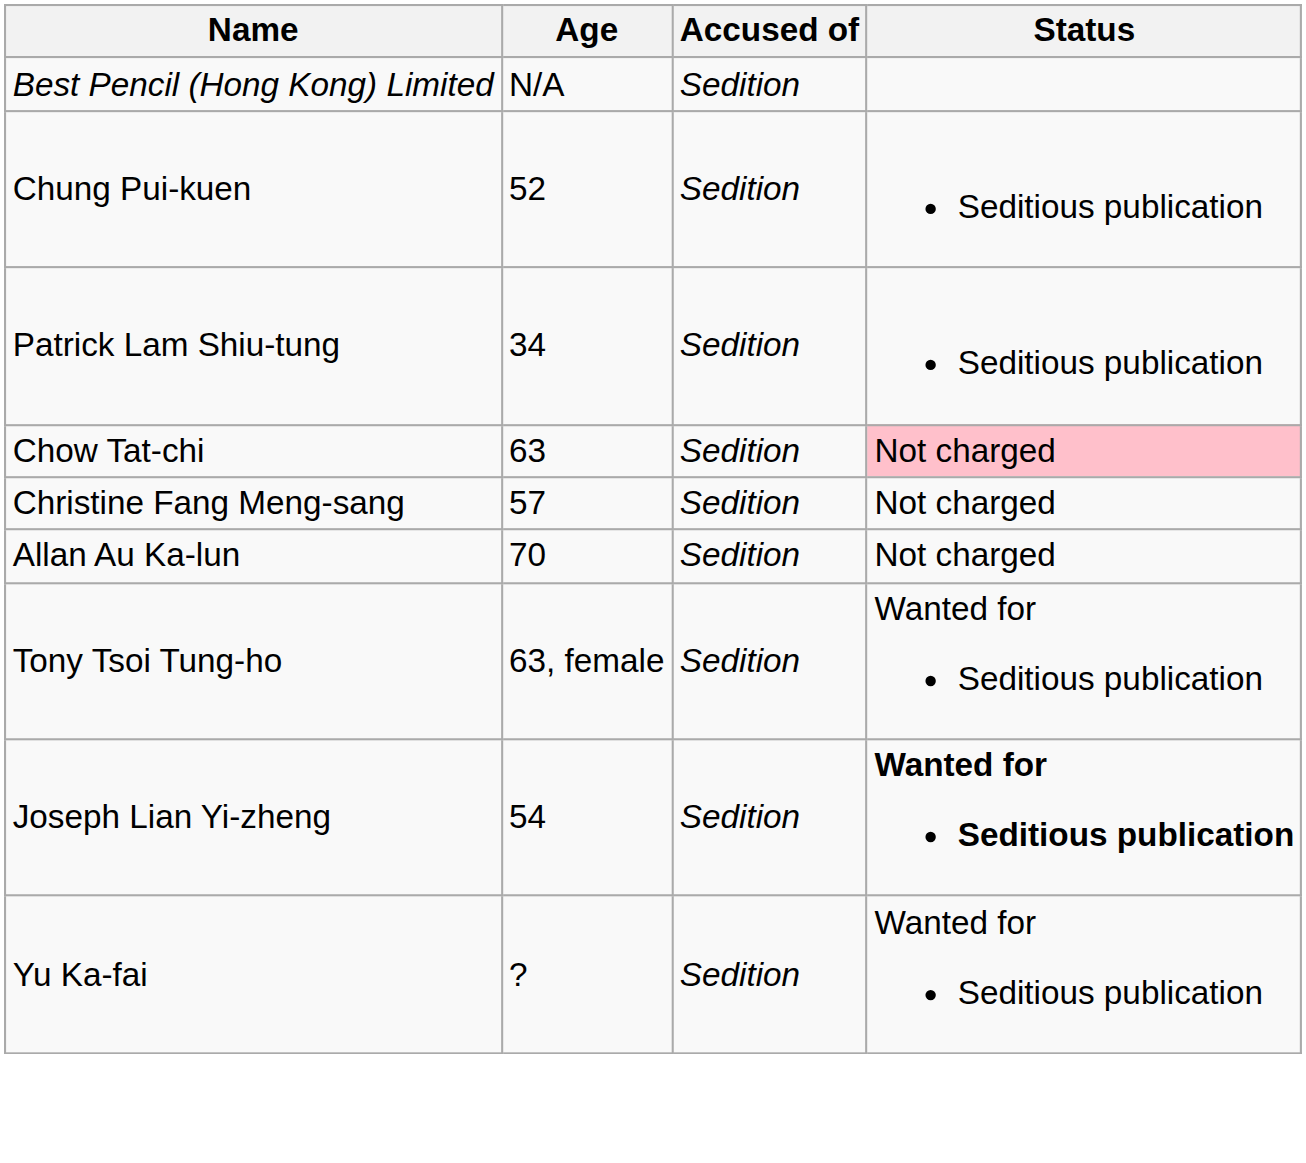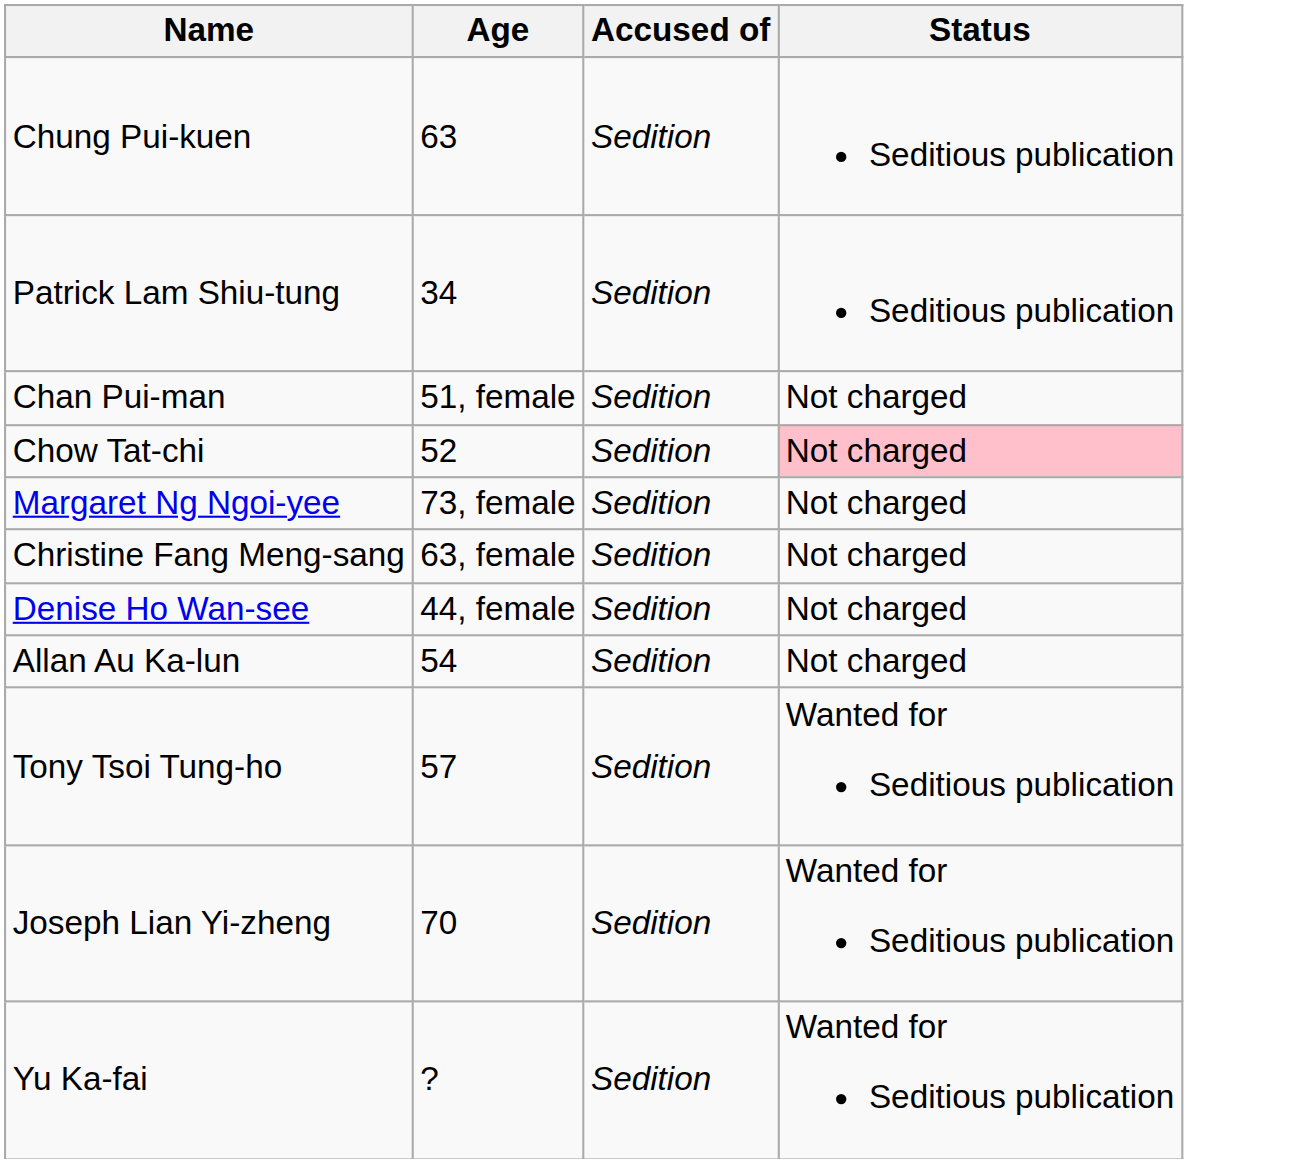 <table class="wikitable">
 <tr>
 <th>Name</th>
 <th>Age</th>
 <th>Accused of</th>
 <th>Status</th>
 </tr>
 <tr>
-<td><em>Best Pencil (Hong Kong) Limited</em></td>
-<td>N/A</td>
-<td><em>Sedition</em></td>
-<td></td>
-</tr>
-<tr>
 <td>Chung Pui-kuen</td>
-<td>52</td>
+<td>63</td>
 <td><em>Sedition</em></td>
 <td><br><ul><li>Seditious publication</li></ul></td>
 </tr>
 <tr>
 <td>Patrick Lam Shiu-tung</td>
 <td>34</td>
 <td><em>Sedition</em></td>
 <td><br><ul><li>Seditious publication</li></ul></td>
 </tr>
 <tr>
+<td>Chan Pui-man</td>
+<td>51, female</td>
+<td><em>Sedition</em></td>
+<td>Not charged<br></td>
+</tr>
+<tr>
 <td>Chow Tat-chi</td>
-<td>63</td>
+<td>52</td>
 <td><em>Sedition</em></td>
 <td style="background: pink;">Not charged</td>
 </tr>
 <tr>
+<td><a href='#'>Margaret Ng Ngoi-yee</a></td>
+<td>73, female</td>
+<td><em>Sedition</em></td>
+<td>Not charged</td>
+</tr>
+<tr>
 <td>Christine Fang Meng-sang</td>
-<td>57</td>
+<td>63, female</td>
+<td><em>Sedition</em></td>
+<td>Not charged</td>
+</tr>
+<tr>
+<td><a href='#'>Denise Ho Wan-see</a></td>
+<td>44, female</td>
 <td><em>Sedition</em></td>
 <td>Not charged</td>
 </tr>
 <tr>
 <td>Allan Au Ka-lun</td>
-<td>70</td>
+<td>54</td>
 <td><em>Sedition</em></td>
 <td>Not charged</td>
 </tr>
 <tr>
 <td>Tony Tsoi Tung-ho</td>
-<td>63, female</td>
+<td>57</td>
 <td><em>Sedition</em></td>
 <td>Wanted for<br><ul><li>Seditious publication</li></ul></td>
 </tr>
 <tr>
 <td>Joseph Lian Yi-zheng</td>
-<td>54</td>
+<td>70</td>
 <td><em>Sedition</em></td>
-<td><strong>Wanted for<br><ul><li>Seditious publication</li></ul></strong></td>
+<td>Wanted for<br><ul><li>Seditious publication</li></ul></td>
 </tr>
 <tr>
 <td>Yu Ka-fai</td>
 <td>?</td>
 <td><em>Sedition</em></td>
 <td>Wanted for<br><ul><li>Seditious publication</li></ul></td>
 </tr>
 </table>
